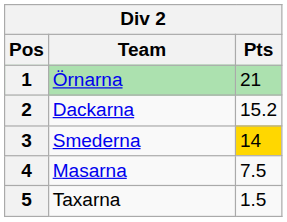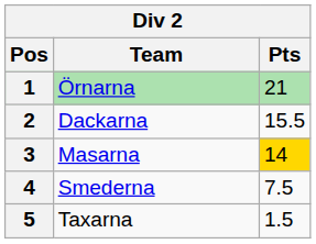 <table class="wikitable">
 <tr>
 <th colspan="3">Div 2</th>
 </tr>
 <tr>
 <th width=20>Pos</th>
 <th width=150>Team</th>
 <th width=30>Pts</th>
 </tr>
 <tr style="background:#ACE1AF;">
 <th>1</th>
 <td style="background:#ACE1AF;"><a href='#'>Örnarna</a></td>
 <td>21</td>
 </tr>
 <tr>
 <th>2</th>
 <td><a href='#'>Dackarna</a></td>
-<td>15.2</td>
+<td>15.5</td>
 </tr>
 <tr>
 <th>3</th>
-<td><a href='#'>Smederna</a></td>
+<td><a href='#'>Masarna</a></td>
 <td style="background: gold;">14</td>
 </tr>
 <tr>
 <th>4</th>
-<td><a href='#'>Masarna</a></td>
+<td><a href='#'>Smederna</a></td>
 <td>7.5</td>
 </tr>
 <tr>
 <th>5</th>
 <td>Taxarna</td>
 <td>1.5</td>
 </tr>
 </table>
